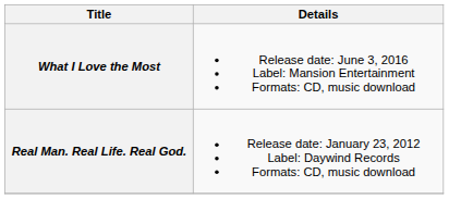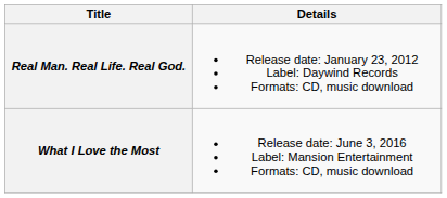 <table class="wikitable plainrowheaders" style="text-align:center;">
 <tr>
 <th style="width:15em;">Title</th>
 <th style="width:20em;">Details</th>
 </tr>
 <tr>
+<th scope="row"><em>Real Man. Real Life. Real God.</em></th>
+<td><br><ul><li>Release date: January 23, 2012</li><li>Label: Daywind Records</li><li>Formats: CD, music download</li></ul></td>
+</tr>
+<tr>
 <th scope="row"><em>What I Love the Most</em></th>
 <td><br><ul><li>Release date: June 3, 2016</li><li>Label: Mansion Entertainment</li><li>Formats: CD, music download</li></ul></td>
 </tr>
 <tr>
-<th scope="row"><em>Real Man. Real Life. Real God.</em></th>
-<td><br><ul><li>Release date: January 23, 2012</li><li>Label: Daywind Records</li><li>Formats: CD, music download</li></ul></td>
-</tr>
-<tr>
 </tr>
 </table>
